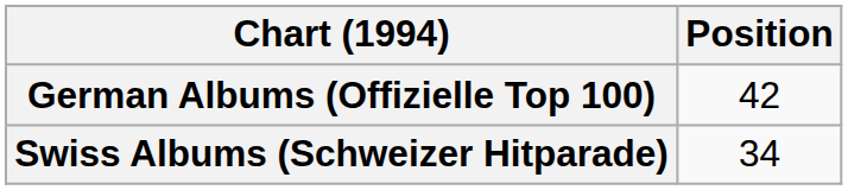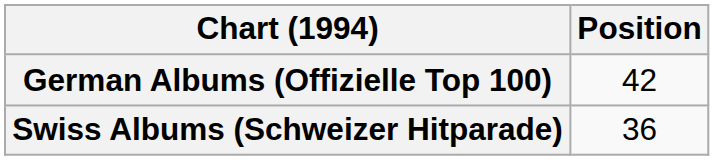 <table class="wikitable sortable plainrowheaders" style="text-align:center">
 <tr>
 <th scope="col">Chart (1994)</th>
 <th scope="col">Position</th>
 </tr>
 <tr>
 <th scope="row">German Albums (Offizielle Top 100)</th>
 <td>42</td>
 </tr>
 <tr>
 <th scope="row">Swiss Albums (Schweizer Hitparade)</th>
-<td>34</td>
+<td>36</td>
 </tr>
 </table>
